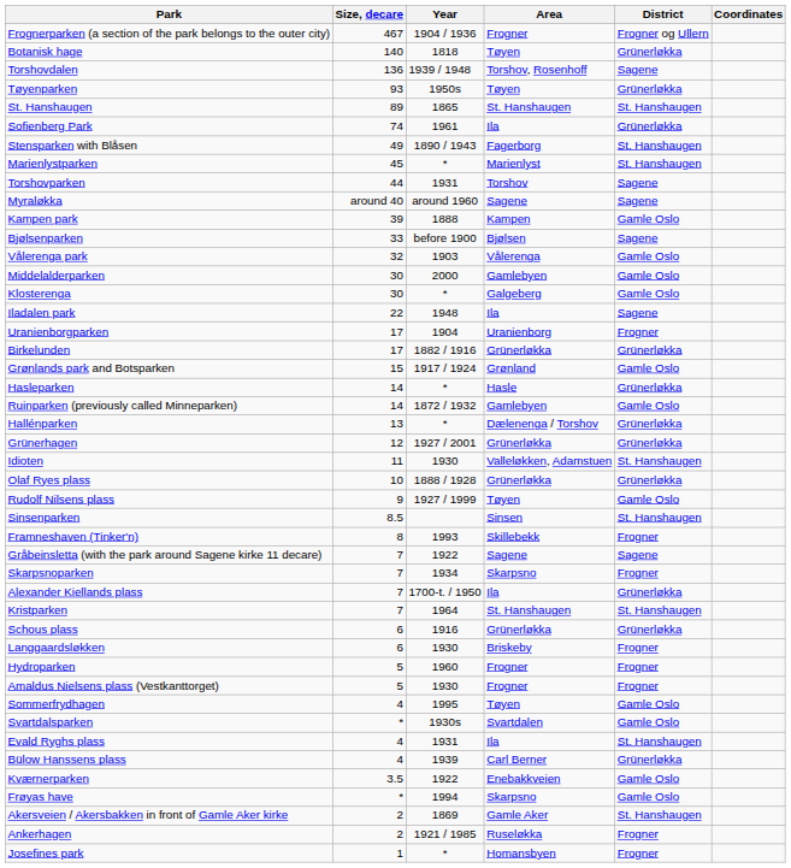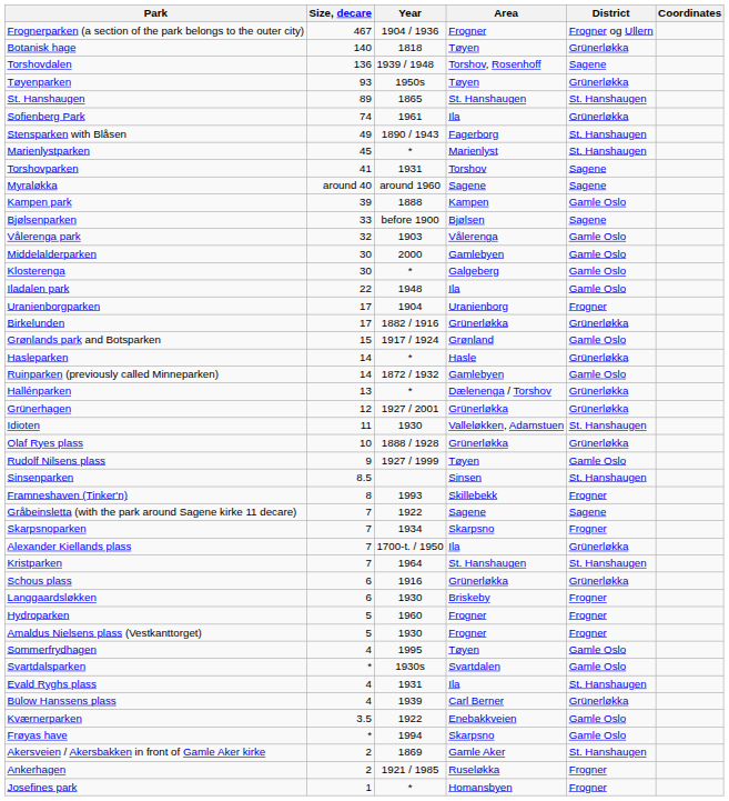 <table class="wikitable">
 <tr>
 <th>Park</th>
 <th>Size, <a href='#'>decare</a></th>
 <th>Year</th>
 <th>Area</th>
 <th>District</th>
 <th>Coordinates</th>
 </tr>
 <tr>
 <td><a href='#'>Frognerparken</a> (a section of the park belongs to the outer city)</td>
 <td align="right">467</td>
 <td align="center">1904 / 1936</td>
 <td><a href='#'>Frogner</a></td>
 <td><a href='#'>Frogner</a> og <a href='#'>Ullern</a></td>
 <td></td>
 </tr>
 <tr>
 <td><a href='#'>Botanisk hage</a></td>
 <td align="right">140</td>
 <td align="center">1818</td>
 <td><a href='#'>Tøyen</a></td>
 <td><a href='#'>Grünerløkka</a></td>
 <td></td>
 </tr>
 <tr>
 <td><a href='#'>Torshovdalen</a></td>
 <td align="right">136</td>
 <td 1align="center">1939 / 1948</td>
 <td><a href='#'>Torshov</a>, <a href='#'>Rosenhoff</a></td>
 <td><a href='#'>Sagene</a></td>
 <td></td>
 </tr>
 <tr>
 <td><a href='#'>Tøyenparken</a></td>
 <td align="right">93</td>
 <td align="center">1950s</td>
 <td><a href='#'>Tøyen</a></td>
 <td><a href='#'>Grünerløkka</a></td>
 <td></td>
 </tr>
 <tr>
 <td><a href='#'>St. Hanshaugen</a></td>
 <td align="right">89</td>
 <td align="center">1865</td>
 <td><a href='#'>St. Hanshaugen</a></td>
 <td><a href='#'>St. Hanshaugen</a></td>
 <td></td>
 </tr>
 <tr>
 <td><a href='#'>Sofienberg Park</a></td>
 <td align="right">74</td>
 <td align="center">1961</td>
 <td><a href='#'>Ila</a></td>
 <td><a href='#'>Grünerløkka</a></td>
 <td></td>
 </tr>
 <tr>
 <td><a href='#'>Stensparken</a> with Blåsen</td>
 <td align="right">49</td>
 <td align="center">1890 / 1943</td>
 <td><a href='#'>Fagerborg</a></td>
 <td><a href='#'>St. Hanshaugen</a></td>
 <td></td>
 </tr>
 <tr>
 <td><a href='#'>Marienlystparken</a></td>
 <td align="right">45</td>
 <td align="center">*</td>
 <td><a href='#'>Marienlyst</a></td>
 <td><a href='#'>St. Hanshaugen</a></td>
 <td></td>
 </tr>
 <tr>
 <td><a href='#'>Torshovparken</a></td>
-<td align="right">44</td>
+<td align="right">41</td>
 <td align="center">1931</td>
 <td><a href='#'>Torshov</a></td>
 <td><a href='#'>Sagene</a></td>
 <td></td>
 </tr>
 <tr>
 <td><a href='#'>Myraløkka</a></td>
 <td align="right">around 40</td>
 <td align="center">around 1960</td>
 <td><a href='#'>Sagene</a></td>
 <td><a href='#'>Sagene</a></td>
 <td></td>
 </tr>
 <tr>
 <td><a href='#'>Kampen park</a></td>
 <td align="right">39</td>
 <td align="center">1888</td>
 <td><a href='#'>Kampen</a></td>
 <td><a href='#'>Gamle Oslo</a></td>
 <td></td>
 </tr>
 <tr>
 <td><a href='#'>Bjølsenparken</a></td>
 <td align="right">33</td>
 <td align="center">before 1900</td>
 <td><a href='#'>Bjølsen</a></td>
 <td><a href='#'>Sagene</a></td>
 <td></td>
 </tr>
 <tr>
 <td><a href='#'>Vålerenga park</a></td>
 <td align="right">32</td>
 <td align="center">1903</td>
 <td><a href='#'>Vålerenga</a></td>
 <td><a href='#'>Gamle Oslo</a></td>
 <td></td>
 </tr>
 <tr>
 <td><a href='#'>Middelalderparken</a></td>
 <td align="right">30</td>
 <td align="center">2000</td>
 <td><a href='#'>Gamlebyen</a></td>
 <td><a href='#'>Gamle Oslo</a></td>
 <td></td>
 </tr>
 <tr>
 <td><a href='#'>Klosterenga</a></td>
 <td align="right">30</td>
 <td align="center">*</td>
 <td><a href='#'>Galgeberg</a></td>
 <td><a href='#'>Gamle Oslo</a></td>
 <td></td>
 </tr>
 <tr>
 <td><a href='#'>Iladalen park</a></td>
 <td align="right">22</td>
 <td align="center">1948</td>
 <td><a href='#'>Ila</a></td>
-<td><a href='#'>Sagene</a></td>
+<td><a href='#'>Gamle Oslo</a></td>
 <td></td>
 </tr>
 <tr>
 <td><a href='#'>Uranienborgparken</a></td>
 <td align="right">17</td>
 <td align="center">1904</td>
 <td><a href='#'>Uranienborg</a></td>
 <td><a href='#'>Frogner</a></td>
 <td></td>
 </tr>
 <tr>
 <td><a href='#'>Birkelunden</a></td>
 <td align="right">17</td>
 <td align="center">1882 / 1916</td>
 <td><a href='#'>Grünerløkka</a></td>
 <td><a href='#'>Grünerløkka</a></td>
 <td></td>
 </tr>
 <tr>
 <td><a href='#'>Grønlands park</a> and Botsparken</td>
 <td align="right">15</td>
 <td align="center">1917 / 1924</td>
 <td><a href='#'>Grønland</a></td>
 <td><a href='#'>Gamle Oslo</a></td>
 <td></td>
 </tr>
 <tr>
 <td><a href='#'>Hasleparken</a></td>
 <td align="right">14</td>
 <td align="center">*</td>
 <td><a href='#'>Hasle</a></td>
 <td><a href='#'>Grünerløkka</a></td>
 <td></td>
 </tr>
 <tr>
 <td><a href='#'>Ruinparken</a> (previously called Minneparken)</td>
 <td align="right">14</td>
 <td align="center">1872 / 1932</td>
 <td><a href='#'>Gamlebyen</a></td>
 <td><a href='#'>Gamle Oslo</a></td>
 <td></td>
 </tr>
 <tr>
 <td><a href='#'>Hallénparken</a></td>
 <td align="right">13</td>
 <td align="center">*</td>
 <td><a href='#'>Dælenenga</a> / <a href='#'>Torshov</a></td>
 <td><a href='#'>Grünerløkka</a></td>
 <td></td>
 </tr>
 <tr>
 <td><a href='#'>Grünerhagen</a></td>
 <td align="right">12</td>
 <td align="center">1927 / 2001</td>
 <td><a href='#'>Grünerløkka</a></td>
 <td><a href='#'>Grünerløkka</a></td>
 <td></td>
 </tr>
 <tr>
 <td><a href='#'>Idioten</a></td>
 <td align="right">11</td>
 <td align="center">1930</td>
 <td><a href='#'>Valleløkken</a>, <a href='#'>Adamstuen</a></td>
 <td><a href='#'>St. Hanshaugen</a></td>
 <td></td>
 </tr>
 <tr>
 <td><a href='#'>Olaf Ryes plass</a></td>
 <td align="right">10</td>
 <td align="center">1888 / 1928</td>
 <td><a href='#'>Grünerløkka</a></td>
 <td><a href='#'>Grünerløkka</a></td>
 <td></td>
 </tr>
 <tr>
 <td><a href='#'>Rudolf Nilsens plass</a></td>
 <td align="right">9</td>
 <td align="center">1927 / 1999</td>
 <td><a href='#'>Tøyen</a></td>
 <td><a href='#'>Gamle Oslo</a></td>
 <td></td>
 </tr>
 <tr>
 <td><a href='#'>Sinsenparken</a></td>
 <td align="right">8.5</td>
 <td></td>
 <td><a href='#'>Sinsen</a></td>
 <td><a href='#'>St. Hanshaugen</a></td>
 <td></td>
 </tr>
 <tr>
 <td><a href='#'>Framneshaven (Tinker'n)</a></td>
 <td align="right">8</td>
 <td align="center">1993</td>
 <td><a href='#'>Skillebekk</a></td>
 <td><a href='#'>Frogner</a></td>
 <td></td>
 </tr>
 <tr>
 <td><a href='#'>Gråbeinsletta</a> (with the park around Sagene kirke 11 decare)</td>
 <td align="right">7</td>
 <td align="center">1922</td>
 <td><a href='#'>Sagene</a></td>
 <td><a href='#'>Sagene</a></td>
 <td></td>
 </tr>
 <tr>
 <td><a href='#'>Skarpsnoparken</a></td>
 <td align="right">7</td>
 <td align="center">1934</td>
 <td><a href='#'>Skarpsno</a></td>
 <td><a href='#'>Frogner</a></td>
 <td></td>
 </tr>
 <tr>
 <td><a href='#'>Alexander Kiellands plass</a></td>
 <td align="right">7</td>
 <td align="center">1700-t. / 1950</td>
 <td><a href='#'>Ila</a></td>
 <td><a href='#'>Grünerløkka</a></td>
 <td></td>
 </tr>
 <tr>
 <td><a href='#'>Kristparken</a></td>
 <td align="right">7</td>
 <td align="center">1964</td>
 <td><a href='#'>St. Hanshaugen</a></td>
 <td><a href='#'>St. Hanshaugen</a></td>
 <td></td>
 </tr>
 <tr>
 <td><a href='#'>Schous plass</a></td>
 <td align="right">6</td>
 <td align="center">1916</td>
 <td><a href='#'>Grünerløkka</a></td>
 <td><a href='#'>Grünerløkka</a></td>
 <td></td>
 </tr>
 <tr>
 <td><a href='#'>Langgaardsløkken</a></td>
 <td align="right">6</td>
 <td align="center">1930</td>
 <td><a href='#'>Briskeby</a></td>
 <td><a href='#'>Frogner</a></td>
 <td></td>
 </tr>
 <tr>
 <td><a href='#'>Hydroparken</a></td>
 <td align="right">5</td>
 <td align="center">1960</td>
 <td><a href='#'>Frogner</a></td>
 <td><a href='#'>Frogner</a></td>
 <td></td>
 </tr>
 <tr>
 <td><a href='#'>Amaldus Nielsens plass</a> (Vestkanttorget)</td>
 <td align="right">5</td>
 <td align="center">1930</td>
 <td><a href='#'>Frogner</a></td>
 <td><a href='#'>Frogner</a></td>
 <td></td>
 </tr>
 <tr>
 <td><a href='#'>Sommerfrydhagen</a></td>
 <td align="right">4</td>
 <td align="center">1995</td>
 <td><a href='#'>Tøyen</a></td>
 <td><a href='#'>Gamle Oslo</a></td>
 <td></td>
 </tr>
 <tr>
 <td><a href='#'>Svartdalsparken</a></td>
 <td align="right">*</td>
 <td align="center">1930s</td>
 <td><a href='#'>Svartdalen</a></td>
 <td><a href='#'>Gamle Oslo</a></td>
 <td></td>
 </tr>
 <tr>
 <td><a href='#'>Evald Ryghs plass</a></td>
 <td align="right">4</td>
 <td align="center">1931</td>
 <td><a href='#'>Ila</a></td>
 <td><a href='#'>St. Hanshaugen</a></td>
 <td></td>
 </tr>
 <tr>
 <td><a href='#'>Bülow Hanssens plass</a></td>
 <td align="right">4</td>
 <td align="center">1939</td>
 <td><a href='#'>Carl Berner</a></td>
 <td><a href='#'>Grünerløkka</a></td>
 <td></td>
 </tr>
 <tr>
 <td><a href='#'>Kværnerparken</a></td>
 <td align="right">3.5</td>
 <td align="center">1922</td>
 <td><a href='#'>Enebakkveien</a></td>
 <td><a href='#'>Gamle Oslo</a></td>
 <td></td>
 </tr>
 <tr>
 <td><a href='#'>Frøyas have</a></td>
 <td align="right">*</td>
 <td align="center">1994</td>
 <td><a href='#'>Skarpsno</a></td>
 <td><a href='#'>Gamle Oslo</a></td>
 <td></td>
 </tr>
 <tr>
 <td><a href='#'>Akersveien</a> / <a href='#'>Akersbakken</a> in front of <a href='#'>Gamle Aker kirke</a></td>
 <td align="right">2</td>
 <td align="center">1869</td>
 <td><a href='#'>Gamle Aker</a></td>
 <td><a href='#'>St. Hanshaugen</a></td>
 <td></td>
 </tr>
 <tr>
 <td><a href='#'>Ankerhagen</a></td>
 <td align="right">2</td>
 <td align="center">1921 / 1985</td>
 <td><a href='#'>Ruseløkka</a></td>
 <td><a href='#'>Frogner</a></td>
 <td></td>
 </tr>
 <tr>
 <td><a href='#'>Josefines park</a></td>
 <td align="right">1</td>
 <td align="center">*</td>
 <td><a href='#'>Homansbyen</a></td>
 <td><a href='#'>Frogner</a></td>
 <td></td>
 </tr>
 </table>
